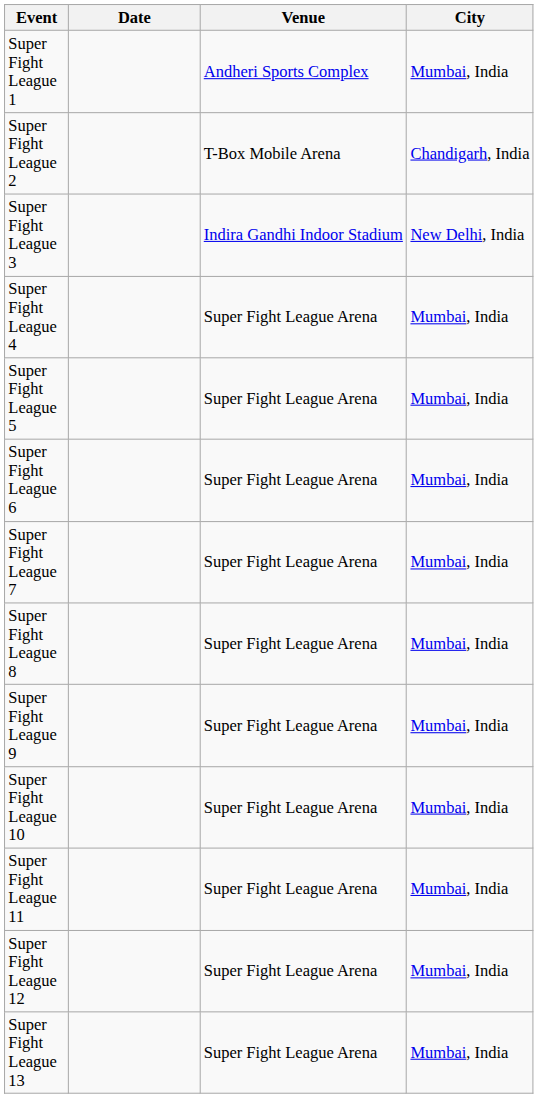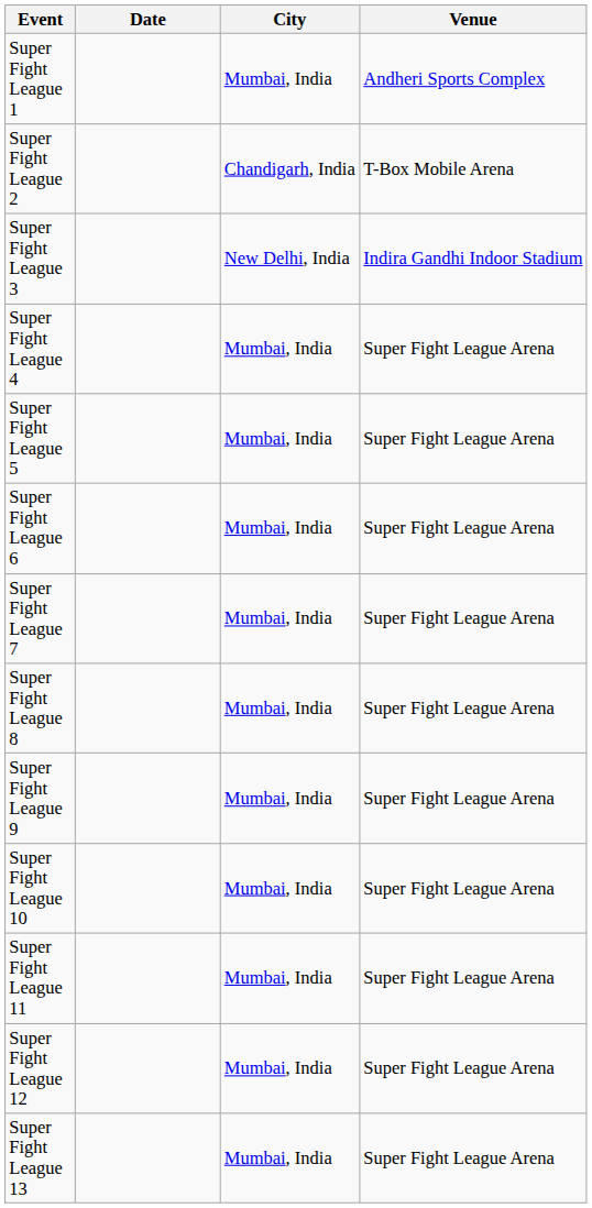 <table class="wikitable">
 <tr>
 <th width="55pt">Event</th>
 <th width="120pt">Date</th>
+<th>City</th>
 <th>Venue</th>
-<th>City</th>
 </tr>
 <tr>
 <td>Super Fight League 1</td>
 <td></td>
+<td><a href='#'>Mumbai</a>, India</td>
 <td><a href='#'>Andheri Sports Complex</a></td>
-<td><a href='#'>Mumbai</a>, India</td>
 </tr>
 <tr>
 <td>Super Fight League 2</td>
 <td></td>
+<td><a href='#'>Chandigarh</a>, India</td>
 <td>T-Box Mobile Arena</td>
-<td><a href='#'>Chandigarh</a>, India</td>
 </tr>
 <tr>
 <td>Super Fight League 3</td>
 <td></td>
+<td><a href='#'>New Delhi</a>, India</td>
 <td><a href='#'>Indira Gandhi Indoor Stadium</a></td>
-<td><a href='#'>New Delhi</a>, India</td>
 </tr>
 <tr>
 <td>Super Fight League 4</td>
 <td></td>
+<td><a href='#'>Mumbai</a>, India</td>
 <td>Super Fight League Arena</td>
-<td><a href='#'>Mumbai</a>, India</td>
 </tr>
 <tr>
 <td>Super Fight League 5</td>
 <td></td>
+<td><a href='#'>Mumbai</a>, India</td>
 <td>Super Fight League Arena</td>
-<td><a href='#'>Mumbai</a>, India</td>
 </tr>
 <tr>
 <td>Super Fight League 6</td>
 <td></td>
+<td><a href='#'>Mumbai</a>, India</td>
 <td>Super Fight League Arena</td>
-<td><a href='#'>Mumbai</a>, India</td>
 </tr>
 <tr>
 <td>Super Fight League 7</td>
 <td></td>
+<td><a href='#'>Mumbai</a>, India</td>
 <td>Super Fight League Arena</td>
-<td><a href='#'>Mumbai</a>, India</td>
 </tr>
 <tr>
 <td>Super Fight League 8</td>
 <td></td>
+<td><a href='#'>Mumbai</a>, India</td>
 <td>Super Fight League Arena</td>
-<td><a href='#'>Mumbai</a>, India</td>
 </tr>
 <tr>
 <td>Super Fight League 9</td>
 <td></td>
+<td><a href='#'>Mumbai</a>, India</td>
 <td>Super Fight League Arena</td>
-<td><a href='#'>Mumbai</a>, India</td>
 </tr>
 <tr>
 <td>Super Fight League 10</td>
 <td></td>
+<td><a href='#'>Mumbai</a>, India</td>
 <td>Super Fight League Arena</td>
-<td><a href='#'>Mumbai</a>, India</td>
 </tr>
 <tr>
 <td>Super Fight League 11</td>
 <td></td>
+<td><a href='#'>Mumbai</a>, India</td>
 <td>Super Fight League Arena</td>
-<td><a href='#'>Mumbai</a>, India</td>
 </tr>
 <tr>
 <td>Super Fight League 12</td>
 <td></td>
+<td><a href='#'>Mumbai</a>, India</td>
 <td>Super Fight League Arena</td>
-<td><a href='#'>Mumbai</a>, India</td>
 </tr>
 <tr>
 <td>Super Fight League 13</td>
 <td></td>
+<td><a href='#'>Mumbai</a>, India</td>
 <td>Super Fight League Arena</td>
-<td><a href='#'>Mumbai</a>, India</td>
 </tr>
 </table>
